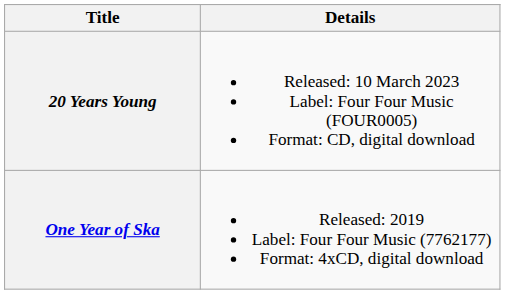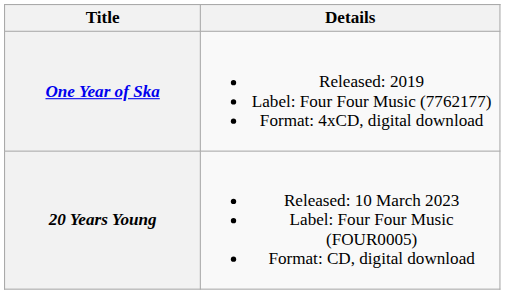 <table class="wikitable plainrowheaders" style="text-align:center;" border="1">
 <tr>
 <th scope="col" style="width:11em;">Title</th>
 <th scope="col" style="width:17em;">Details</th>
 </tr>
 <tr>
+<th scope="row"><em><a href='#'>One Year of Ska</a></em></th>
+<td><br><ul><li>Released: 2019</li><li>Label: Four Four Music (7762177)</li><li>Format: 4xCD, digital download</li></ul></td>
+</tr>
+<tr>
 <th scope="row"><em>20 Years Young</em></th>
 <td><br><ul><li>Released: 10 March 2023</li><li>Label: Four Four Music (FOUR0005)</li><li>Format: CD, digital download</li></ul></td>
 </tr>
-<tr>
-<th scope="row"><em><a href='#'>One Year of Ska</a></em></th>
-<td><br><ul><li>Released: 2019</li><li>Label: Four Four Music (7762177)</li><li>Format: 4xCD, digital download</li></ul></td>
-</tr>
 </table>
